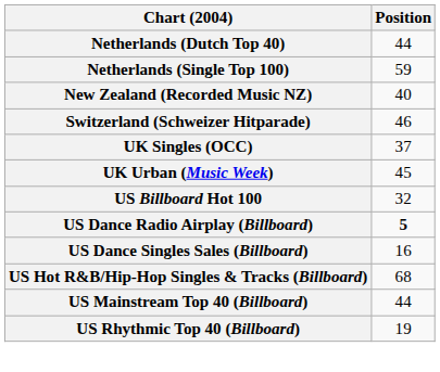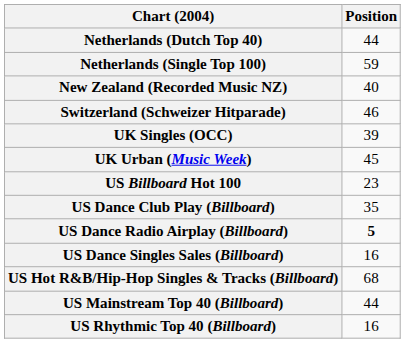 <table class="wikitable sortable plainrowheaders" style="text-align:center">
 <tr>
 <th>Chart (2004)</th>
 <th>Position</th>
 </tr>
 <tr>
 <th scope="row">Netherlands (Dutch Top 40)</th>
 <td>44</td>
 </tr>
 <tr>
 <th scope="row">Netherlands (Single Top 100)</th>
 <td>59</td>
 </tr>
 <tr>
 <th scope="row">New Zealand (Recorded Music NZ)</th>
 <td>40</td>
 </tr>
 <tr>
 <th scope="row">Switzerland (Schweizer Hitparade)</th>
 <td>46</td>
 </tr>
 <tr>
 <th scope="row">UK Singles (OCC)</th>
-<td>37</td>
+<td>39</td>
 </tr>
 <tr>
 <th scope="row">UK Urban (<em><a href='#'>Music Week</a></em>)</th>
 <td>45</td>
 </tr>
 <tr>
 <th scope="row">US <em>Billboard</em> Hot 100</th>
-<td>32</td>
+<td>23</td>
+</tr>
+<tr>
+<th scope="row">US Dance Club Play (<em>Billboard</em>)</th>
+<td>35</td>
 </tr>
 <tr>
 <th scope="row">US Dance Radio Airplay (<em>Billboard</em>)</th>
 <td><strong>5</strong></td>
 </tr>
 <tr>
 <th scope="row">US Dance Singles Sales (<em>Billboard</em>)</th>
 <td>16</td>
 </tr>
 <tr>
 <th scope="row">US Hot R&B/Hip-Hop Singles & Tracks (<em>Billboard</em>)</th>
 <td>68</td>
 </tr>
 <tr>
 <th scope="row">US Mainstream Top 40 (<em>Billboard</em>)</th>
 <td>44</td>
 </tr>
 <tr>
 <th scope="row">US Rhythmic Top 40 (<em>Billboard</em>)</th>
-<td>19</td>
+<td>16</td>
 </tr>
 </table>
